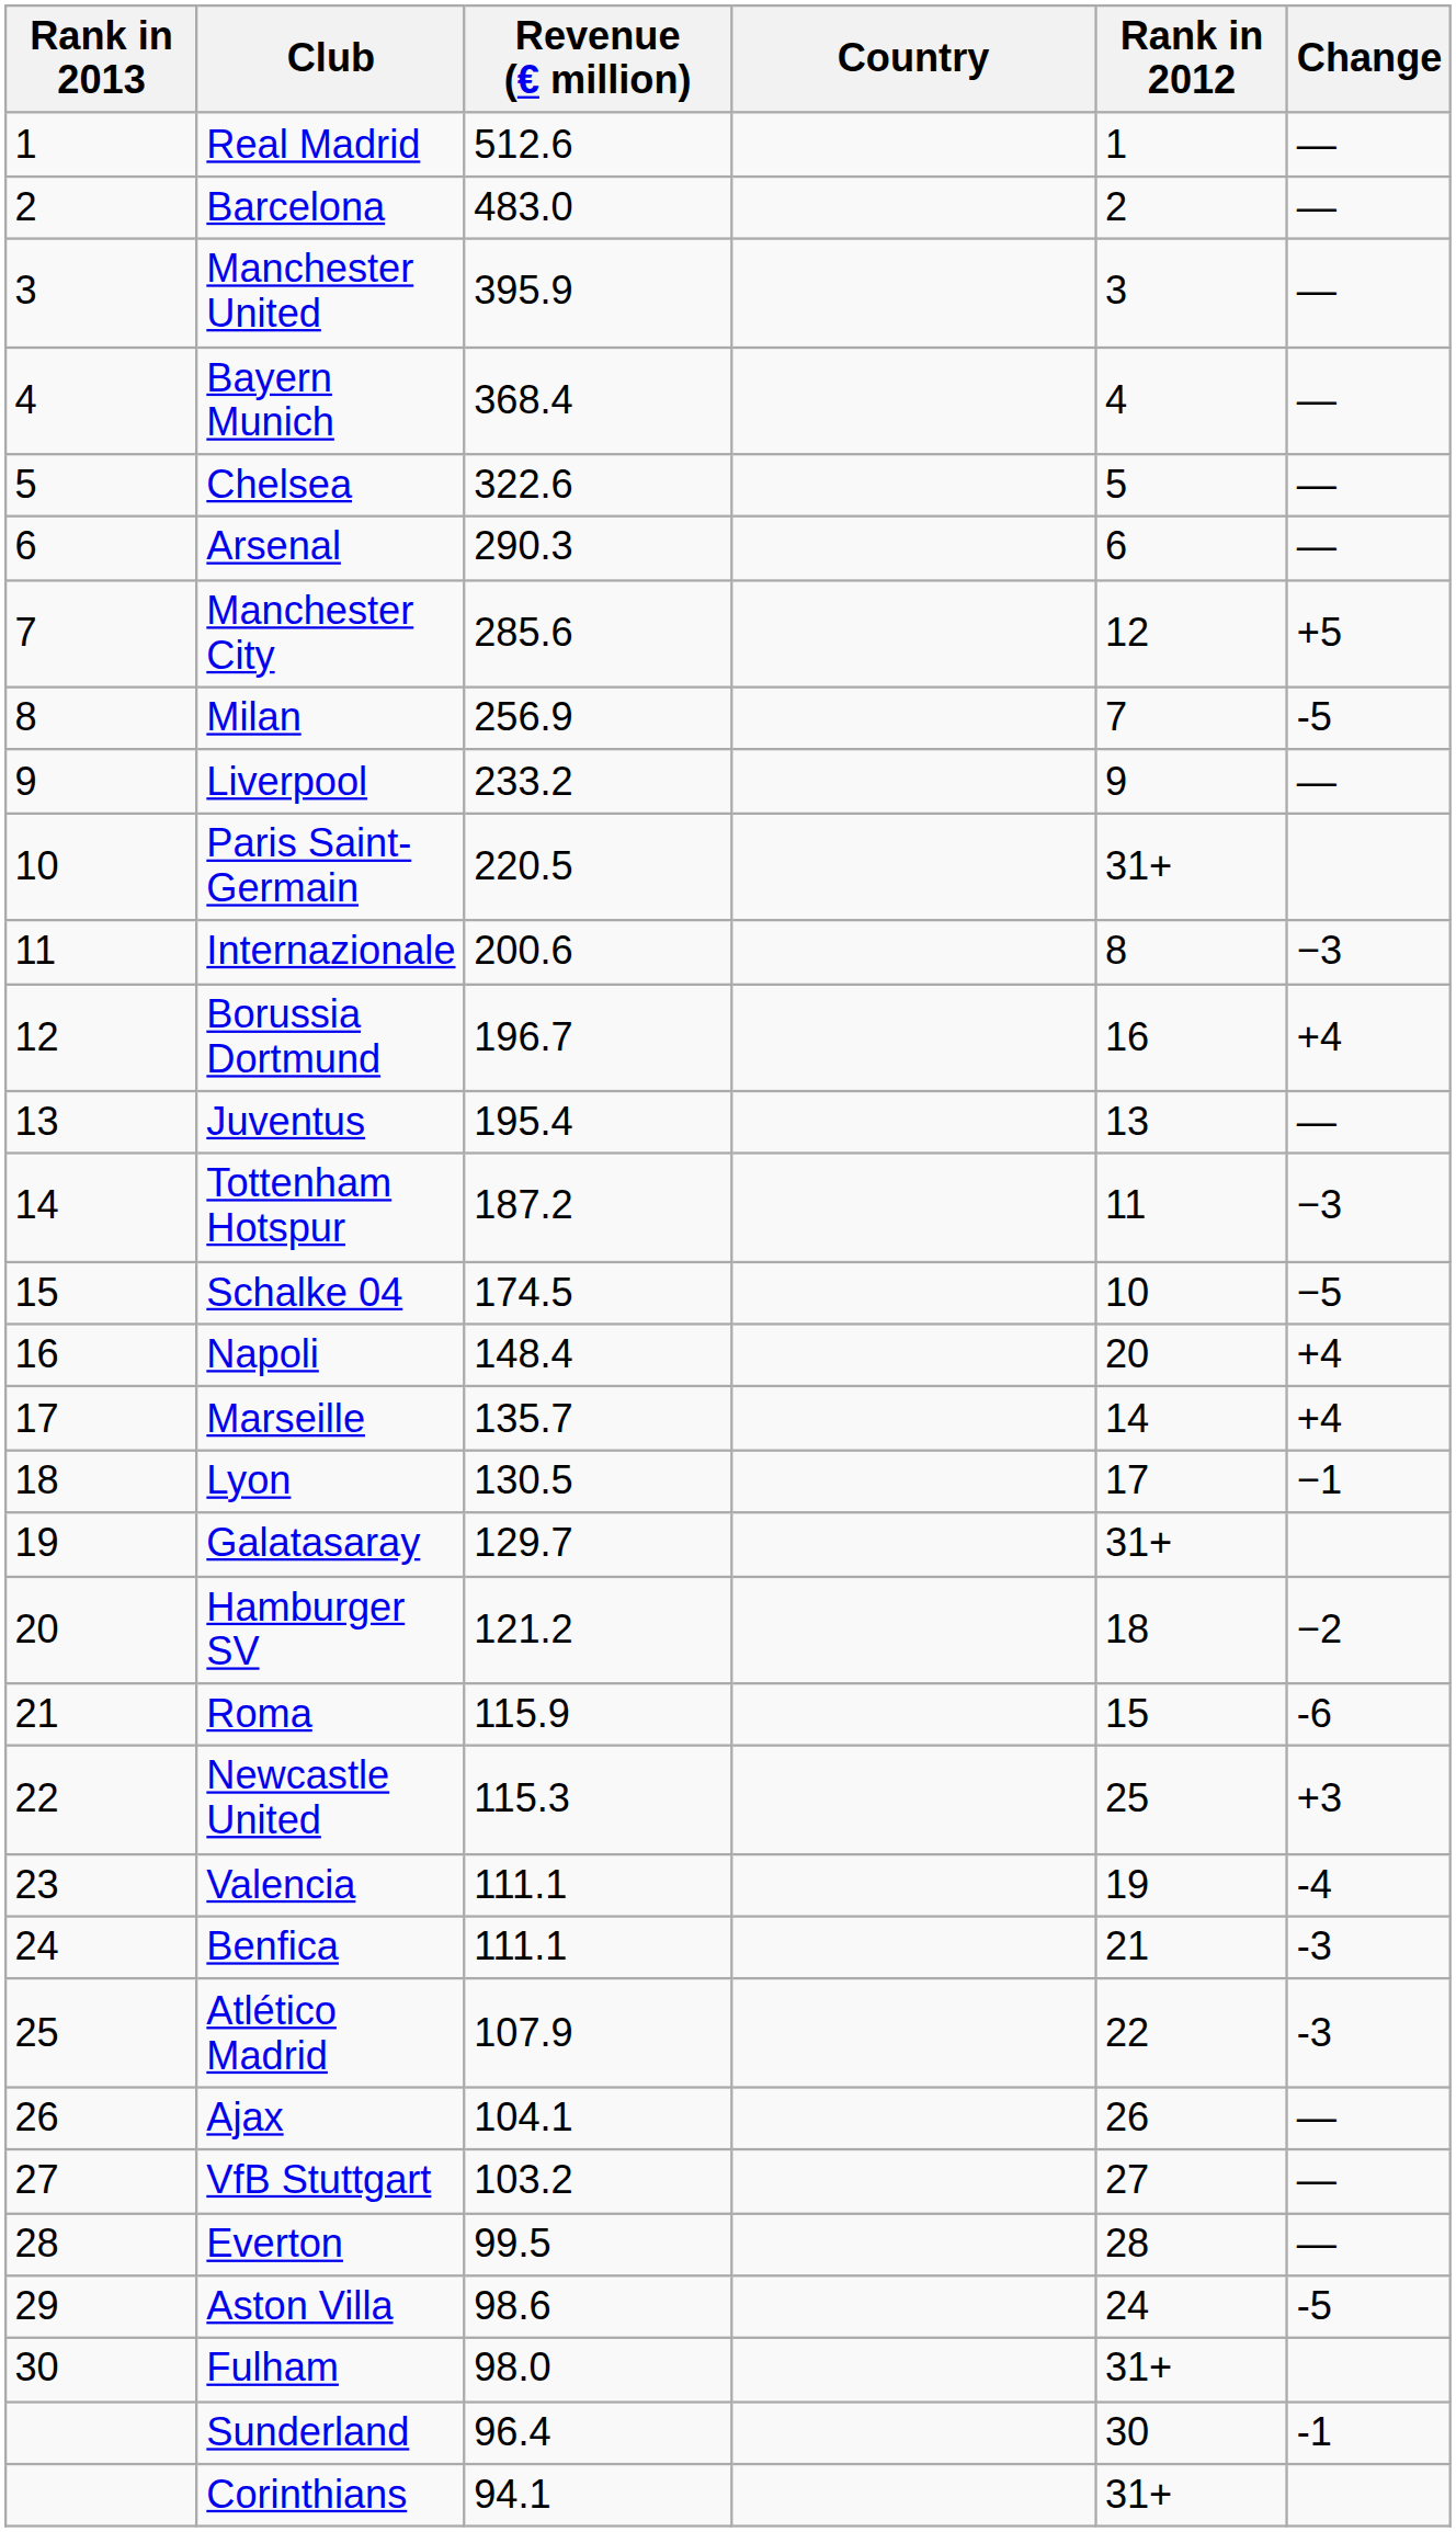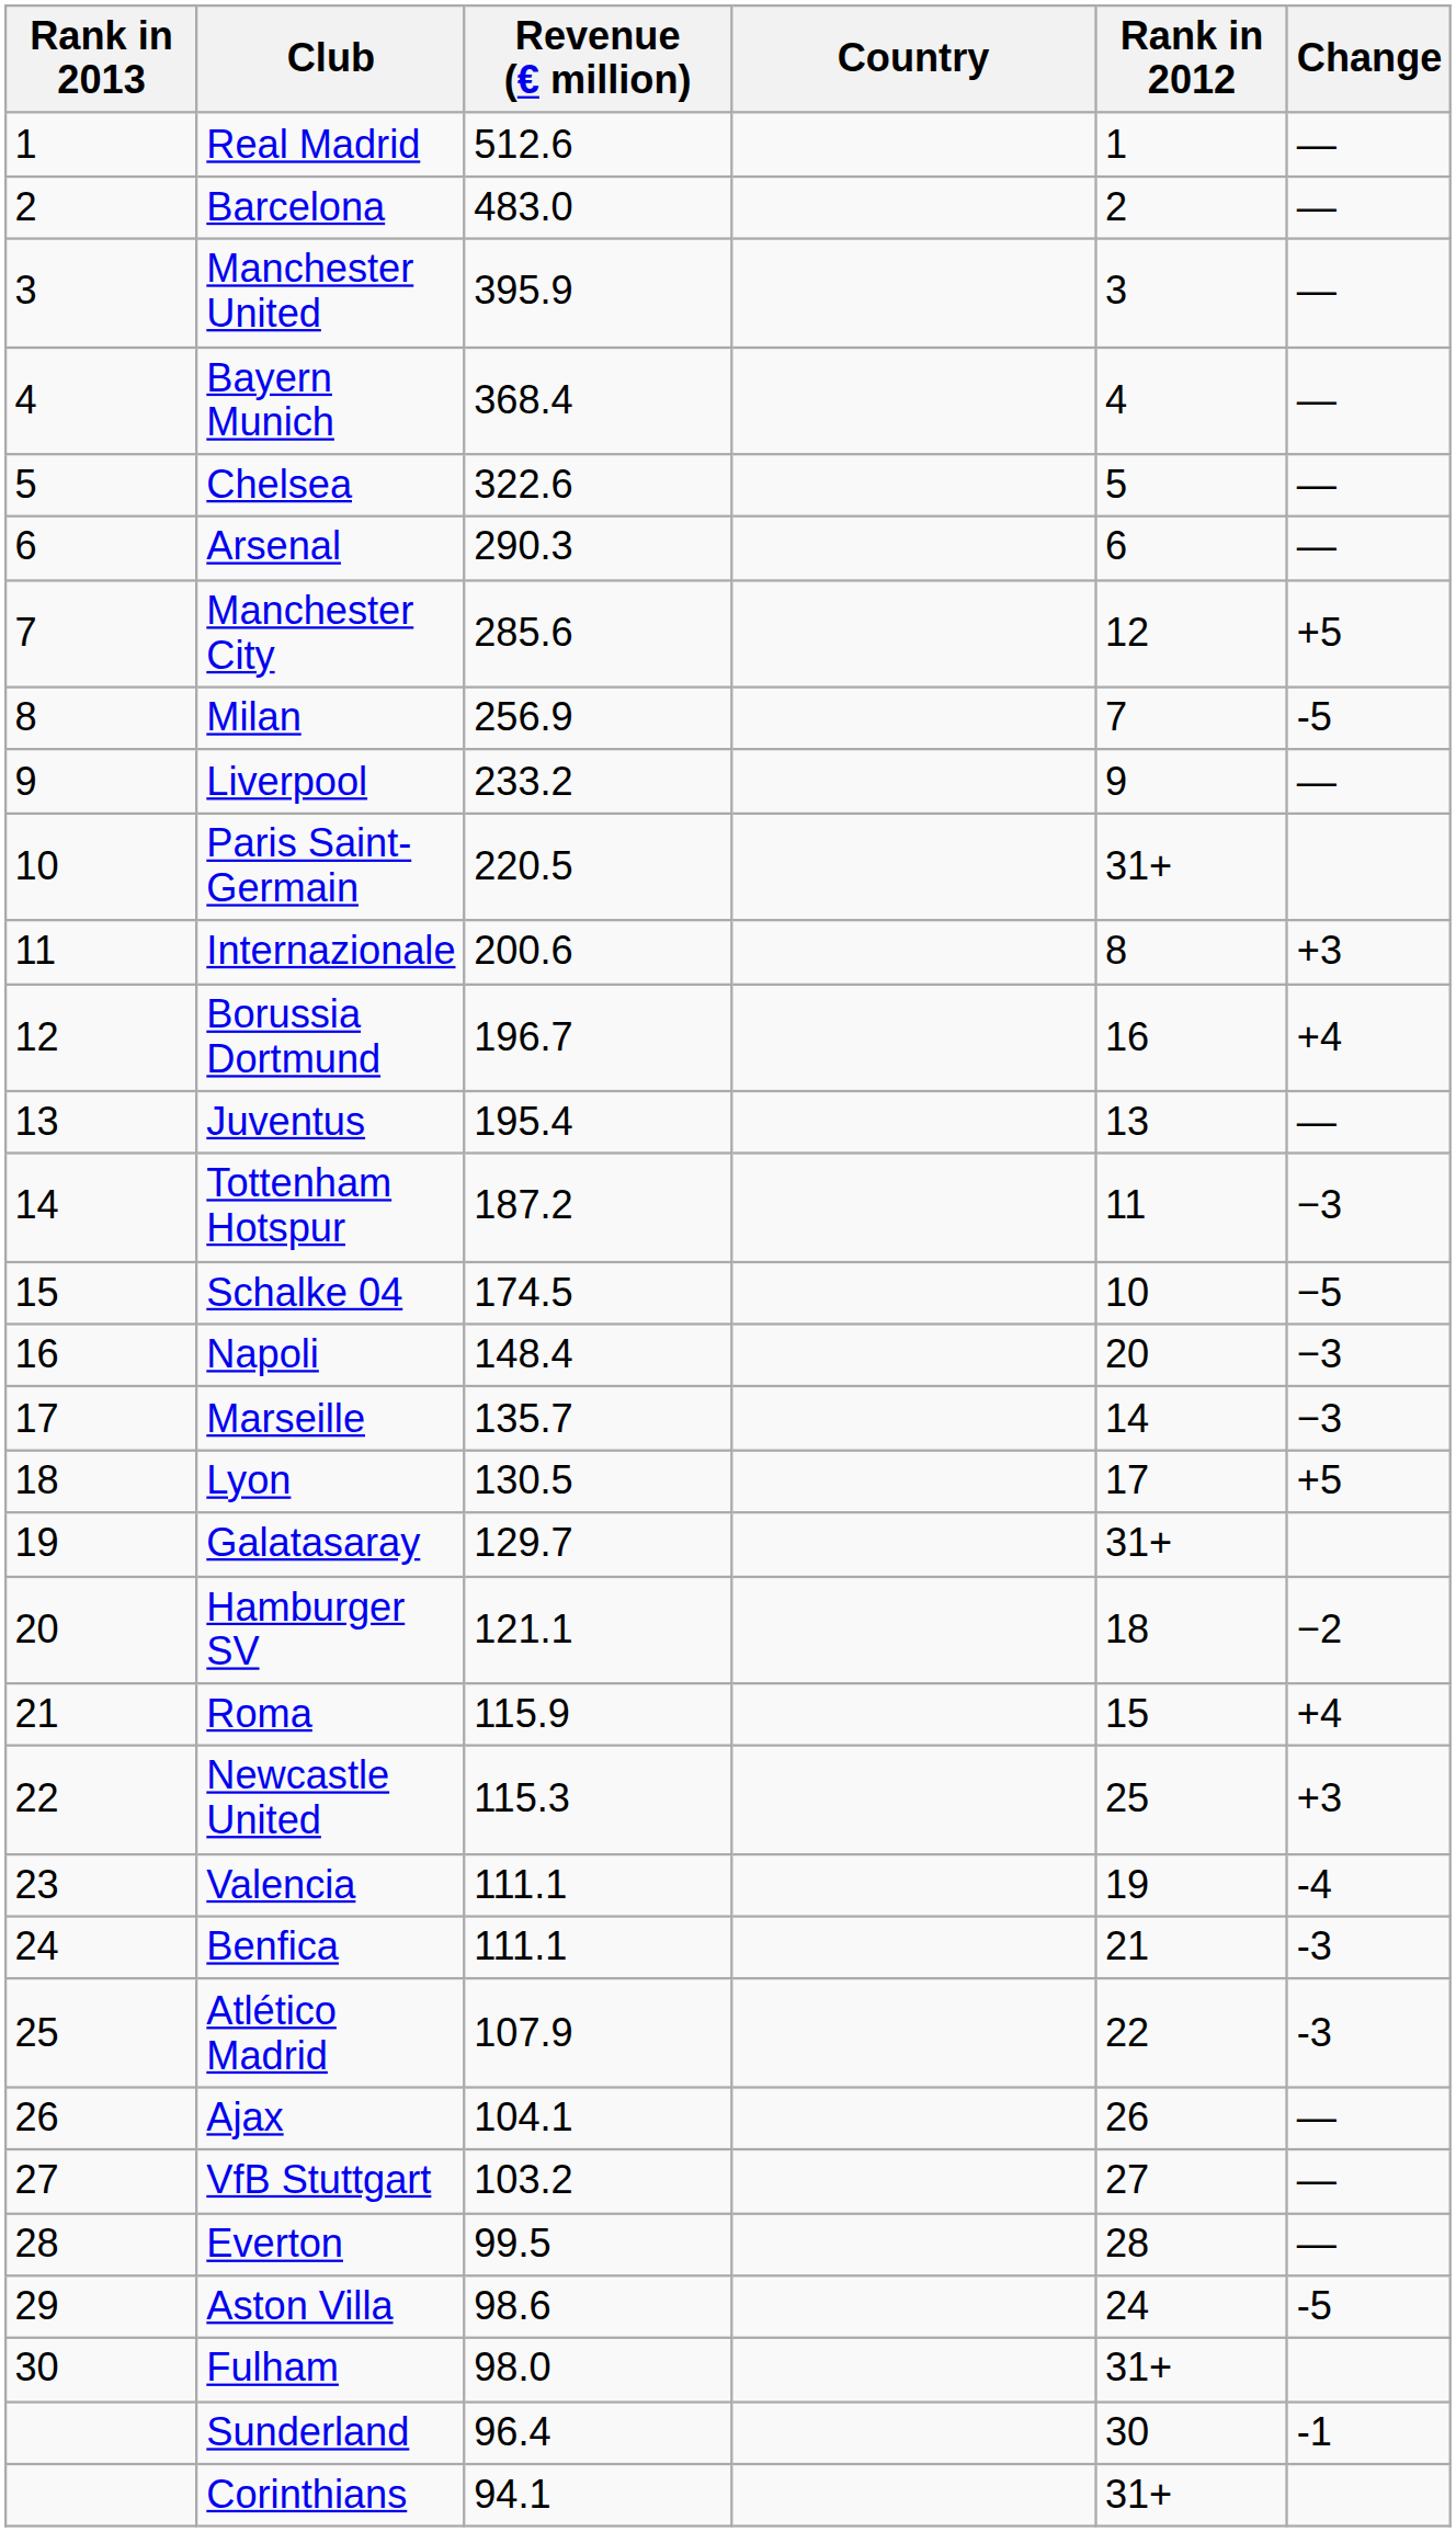 <table class="wikitable sortable">
 <tr>
 <th scope="col" width=70>Rank in<br>2013</th>
 <th scope="col" width=100>Club</th>
 <th scope="col" width=100>Revenue <br>(<a href='#'>€</a> million)</th>
 <th scope="col" width=140>Country</th>
 <th scope="col" width=70>Rank in<br>2012</th>
 <th scope="col" width=50>Change</th>
 </tr>
 <tr>
 <td>1</td>
 <td><a href='#'>Real Madrid</a></td>
 <td>512.6</td>
 <td></td>
 <td>1</td>
 <td> —</td>
 </tr>
 <tr>
 <td>2</td>
 <td><a href='#'>Barcelona</a></td>
 <td>483.0</td>
 <td></td>
 <td>2</td>
 <td> —</td>
 </tr>
 <tr>
 <td>3</td>
 <td><a href='#'>Manchester United</a></td>
 <td>395.9</td>
 <td></td>
 <td>3</td>
 <td> —</td>
 </tr>
 <tr>
 <td>4</td>
 <td><a href='#'>Bayern Munich</a></td>
 <td>368.4</td>
 <td></td>
 <td>4</td>
 <td> —</td>
 </tr>
 <tr>
 <td>5</td>
 <td><a href='#'>Chelsea</a></td>
 <td>322.6</td>
 <td></td>
 <td>5</td>
 <td> —</td>
 </tr>
 <tr>
 <td>6</td>
 <td><a href='#'>Arsenal</a></td>
 <td>290.3</td>
 <td></td>
 <td>6</td>
 <td> —</td>
 </tr>
 <tr>
 <td>7</td>
 <td><a href='#'>Manchester City</a></td>
 <td>285.6</td>
 <td></td>
 <td>12</td>
 <td> +5</td>
 </tr>
 <tr>
 <td>8</td>
 <td><a href='#'>Milan</a></td>
 <td>256.9</td>
 <td></td>
 <td>7</td>
 <td> -5</td>
 </tr>
 <tr>
 <td>9</td>
 <td><a href='#'>Liverpool</a></td>
 <td>233.2</td>
 <td></td>
 <td>9</td>
 <td> —</td>
 </tr>
 <tr>
 <td>10</td>
 <td><a href='#'>Paris Saint-Germain</a></td>
 <td>220.5</td>
 <td></td>
 <td>31+</td>
 <td></td>
 </tr>
 <tr>
 <td>11</td>
 <td><a href='#'>Internazionale</a></td>
 <td>200.6</td>
 <td></td>
 <td>8</td>
-<td> −3</td>
+<td> +3</td>
 </tr>
 <tr>
 <td>12</td>
 <td><a href='#'>Borussia Dortmund</a></td>
 <td>196.7</td>
 <td></td>
 <td>16</td>
 <td> +4</td>
 </tr>
 <tr>
 <td>13</td>
 <td><a href='#'>Juventus</a></td>
 <td>195.4</td>
 <td></td>
 <td>13</td>
 <td> —</td>
 </tr>
 <tr>
 <td>14</td>
 <td><a href='#'>Tottenham Hotspur</a></td>
 <td>187.2</td>
 <td></td>
 <td>11</td>
 <td> −3</td>
 </tr>
 <tr>
 <td>15</td>
 <td><a href='#'>Schalke 04</a></td>
 <td>174.5</td>
 <td></td>
 <td>10</td>
 <td> −5</td>
 </tr>
 <tr>
 <td>16</td>
 <td><a href='#'>Napoli</a></td>
 <td>148.4</td>
 <td></td>
 <td>20</td>
-<td> +4</td>
+<td> −3</td>
 </tr>
 <tr>
 <td>17</td>
 <td><a href='#'>Marseille</a></td>
 <td>135.7</td>
 <td></td>
 <td>14</td>
-<td> +4</td>
+<td> −3</td>
 </tr>
 <tr>
 <td>18</td>
 <td><a href='#'>Lyon</a></td>
 <td>130.5</td>
 <td></td>
 <td>17</td>
-<td> −1</td>
+<td> +5</td>
 </tr>
 <tr>
 <td>19</td>
 <td><a href='#'>Galatasaray</a></td>
 <td>129.7</td>
 <td></td>
 <td>31+</td>
 <td></td>
 </tr>
 <tr>
 <td>20</td>
 <td><a href='#'>Hamburger SV</a></td>
-<td>121.2</td>
+<td>121.1</td>
 <td></td>
 <td>18</td>
 <td> −2</td>
 </tr>
 <tr>
 <td>21</td>
 <td><a href='#'>Roma</a></td>
 <td>115.9</td>
 <td></td>
 <td>15</td>
-<td> -6</td>
+<td> +4</td>
 </tr>
 <tr>
 <td>22</td>
 <td><a href='#'>Newcastle United</a></td>
 <td>115.3</td>
 <td></td>
 <td>25</td>
 <td> +3</td>
 </tr>
 <tr>
 <td>23</td>
 <td><a href='#'>Valencia</a></td>
 <td>111.1</td>
 <td></td>
 <td>19</td>
 <td> -4</td>
 </tr>
 <tr>
 <td>24</td>
 <td><a href='#'>Benfica</a></td>
 <td>111.1</td>
 <td></td>
 <td>21</td>
 <td> -3</td>
 </tr>
 <tr>
 <td>25</td>
 <td><a href='#'>Atlético Madrid</a></td>
 <td>107.9</td>
 <td></td>
 <td>22</td>
 <td> -3</td>
 </tr>
 <tr>
 <td>26</td>
 <td><a href='#'>Ajax</a></td>
 <td>104.1</td>
 <td></td>
 <td>26</td>
 <td> —</td>
 </tr>
 <tr>
 <td>27</td>
 <td><a href='#'>VfB Stuttgart</a></td>
 <td>103.2</td>
 <td></td>
 <td>27</td>
 <td> —</td>
 </tr>
 <tr>
 <td>28</td>
 <td><a href='#'>Everton</a></td>
 <td>99.5</td>
 <td></td>
 <td>28</td>
 <td> —</td>
 </tr>
 <tr>
 <td>29</td>
 <td><a href='#'>Aston Villa</a></td>
 <td>98.6</td>
 <td></td>
 <td>24</td>
 <td> -5</td>
 </tr>
 <tr>
 <td>30</td>
 <td><a href='#'>Fulham</a></td>
 <td>98.0</td>
 <td></td>
 <td>31+</td>
 <td></td>
 </tr>
 <tr>
 <td></td>
 <td><a href='#'>Sunderland</a></td>
 <td>96.4</td>
 <td></td>
 <td>30</td>
 <td> -1</td>
 </tr>
 <tr>
 <td></td>
 <td><a href='#'>Corinthians</a></td>
 <td>94.1</td>
 <td></td>
 <td>31+</td>
 <td></td>
 </tr>
 </table>
